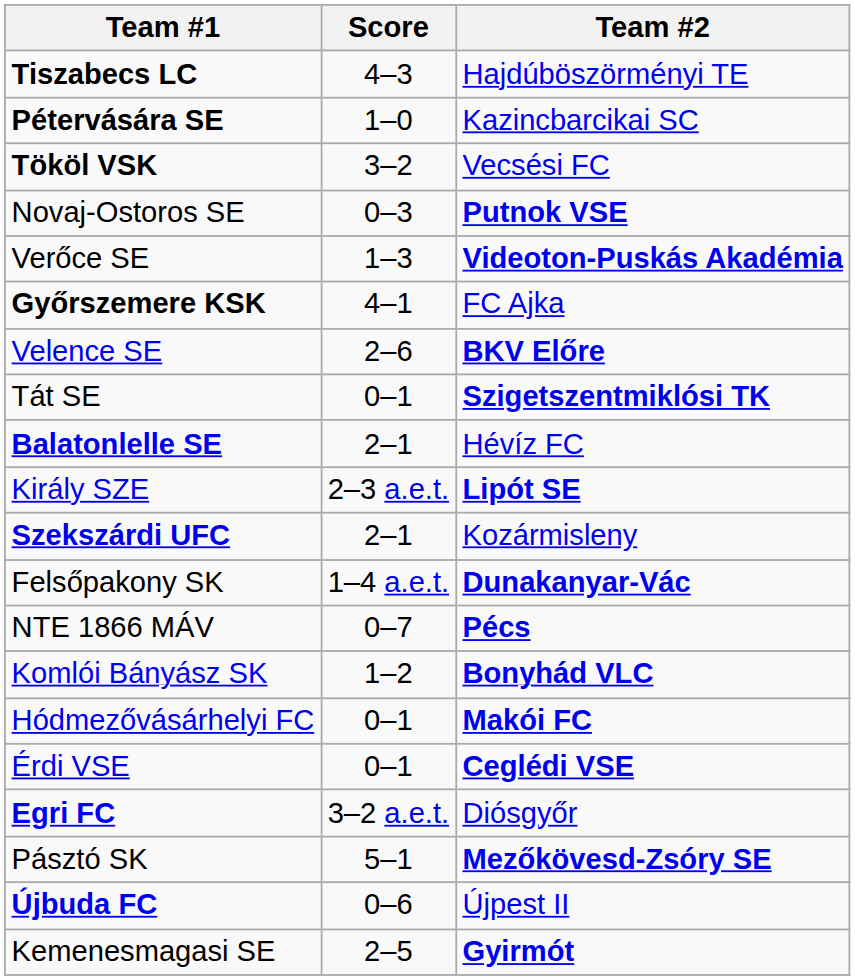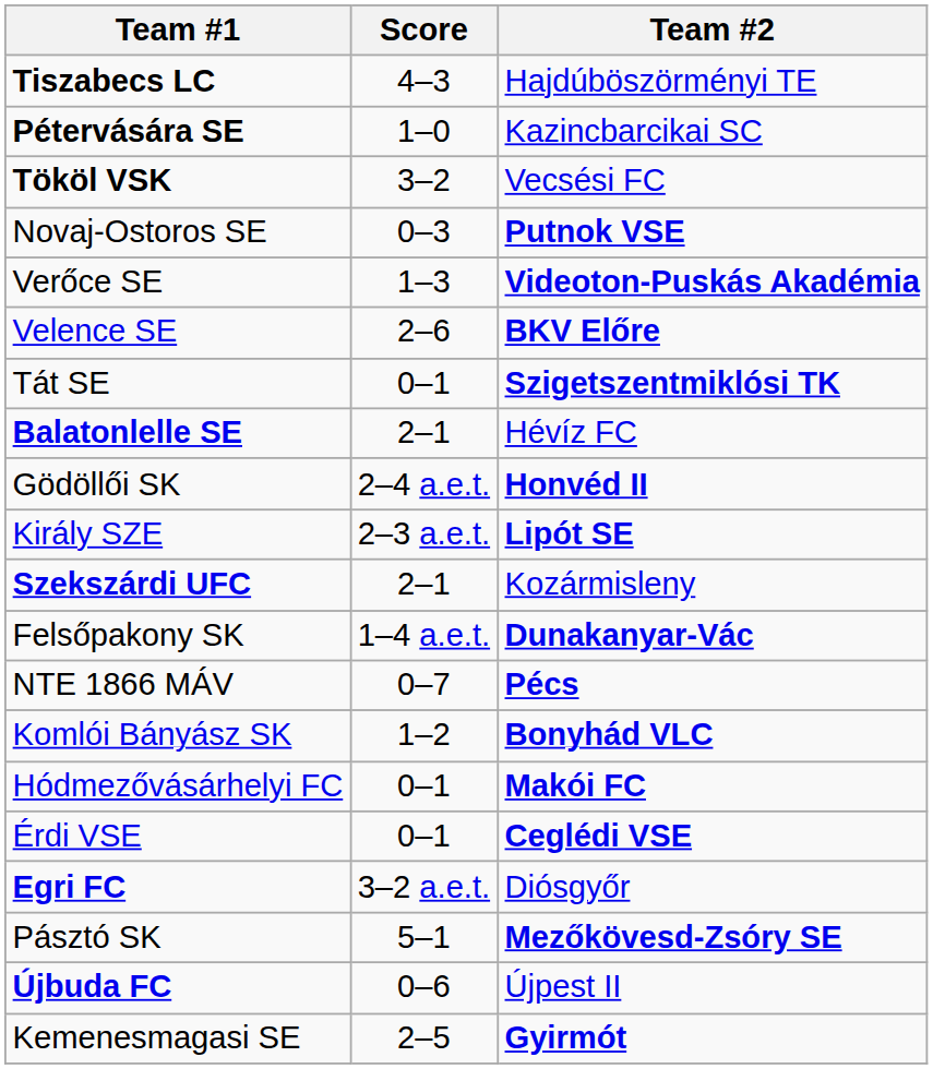 <table class="wikitable">
 <tr>
 <th>Team #1</th>
 <th>Score</th>
 <th>Team #2</th>
 </tr>
 <tr>
 <td><strong>Tiszabecs LC</strong></td>
 <td align="center">4–3</td>
 <td><a href='#'>Hajdúböszörményi TE</a></td>
 </tr>
 <tr>
 <td><strong>Pétervására SE</strong></td>
 <td align="center">1–0</td>
 <td><a href='#'>Kazincbarcikai SC</a></td>
 </tr>
 <tr>
 <td><strong>Tököl VSK</strong></td>
 <td align="center">3–2</td>
 <td><a href='#'>Vecsési FC</a></td>
 </tr>
 <tr>
 <td>Novaj-Ostoros SE</td>
 <td align="center">0–3</td>
 <td><strong><a href='#'>Putnok VSE</a></strong></td>
 </tr>
 <tr>
 <td>Verőce SE</td>
 <td align="center">1–3</td>
 <td><strong><a href='#'>Videoton-Puskás Akadémia</a></strong></td>
 </tr>
 <tr>
-<td><strong>Győrszemere KSK</strong></td>
-<td align="center">4–1</td>
-<td><a href='#'>FC Ajka</a></td>
-</tr>
-<tr>
 <td><a href='#'>Velence SE</a></td>
 <td align="center">2–6</td>
 <td><strong><a href='#'>BKV Előre</a></strong></td>
 </tr>
 <tr>
 <td>Tát SE</td>
 <td align="center">0–1</td>
 <td><strong><a href='#'>Szigetszentmiklósi TK</a></strong></td>
 </tr>
 <tr>
 <td><strong><a href='#'>Balatonlelle SE</a></strong></td>
 <td align="center">2–1</td>
 <td><a href='#'>Hévíz FC</a></td>
+</tr>
+<tr>
+<td>Gödöllői SK</td>
+<td align="center">2–4 <a href='#'>a.e.t.</a></td>
+<td><strong><a href='#'>Honvéd II</a></strong></td>
 </tr>
 <tr>
 <td><a href='#'>Király SZE</a></td>
 <td align="center">2–3 <a href='#'>a.e.t.</a></td>
 <td><strong><a href='#'>Lipót SE</a></strong></td>
 </tr>
 <tr>
 <td><strong><a href='#'>Szekszárdi UFC</a></strong></td>
 <td align="center">2–1</td>
 <td><a href='#'>Kozármisleny</a></td>
 </tr>
 <tr>
 <td>Felsőpakony SK</td>
 <td align="center">1–4 <a href='#'>a.e.t.</a></td>
 <td><strong><a href='#'>Dunakanyar-Vác</a></strong></td>
 </tr>
 <tr>
 <td>NTE 1866 MÁV</td>
 <td align="center">0–7</td>
 <td><strong><a href='#'>Pécs</a></strong></td>
 </tr>
 <tr>
 <td><a href='#'>Komlói Bányász SK</a></td>
 <td align="center">1–2</td>
 <td><strong><a href='#'>Bonyhád VLC</a></strong></td>
 </tr>
 <tr>
 <td><a href='#'>Hódmezővásárhelyi FC</a></td>
 <td align="center">0–1</td>
 <td><strong><a href='#'>Makói FC</a></strong></td>
 </tr>
 <tr>
 <td><a href='#'>Érdi VSE</a></td>
 <td align="center">0–1</td>
 <td><strong><a href='#'>Ceglédi VSE</a></strong></td>
 </tr>
 <tr>
 <td><strong><a href='#'>Egri FC</a></strong></td>
 <td align="center">3–2 <a href='#'>a.e.t.</a></td>
 <td><a href='#'>Diósgyőr</a></td>
 </tr>
 <tr>
 <td>Pásztó SK</td>
 <td align="center">5–1</td>
 <td><strong><a href='#'>Mezőkövesd-Zsóry SE</a></strong></td>
 </tr>
 <tr>
 <td><strong><a href='#'>Újbuda FC</a></strong></td>
 <td align="center">0–6</td>
 <td><a href='#'>Újpest II</a></td>
 </tr>
 <tr>
 <td>Kemenesmagasi SE</td>
 <td align="center">2–5</td>
 <td><strong><a href='#'>Gyirmót</a></strong></td>
 </tr>
 </table>
